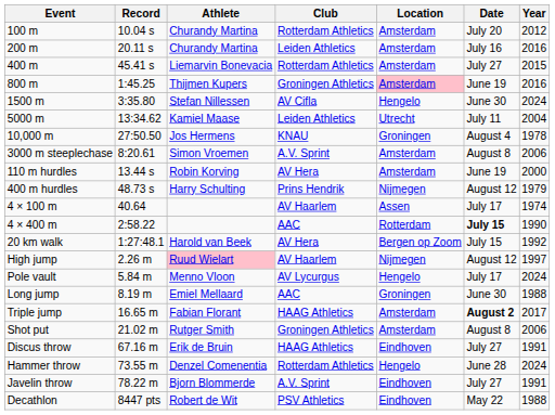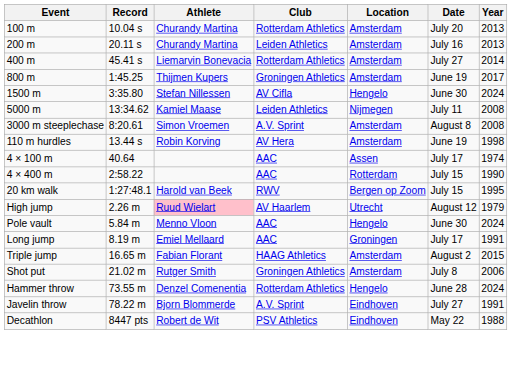 <table class = "wikitable" align = "center">
 <tr>
 <th>Event</th>
 <th>Record</th>
 <th>Athlete</th>
 <th>Club</th>
 <th>Location</th>
 <th>Date</th>
 <th>Year</th>
 </tr>
 <tr>
 <td>100 m</td>
 <td>10.04 s</td>
 <td><a href='#'>Churandy Martina</a></td>
 <td><a href='#'>Rotterdam Athletics</a></td>
 <td><a href='#'>Amsterdam</a></td>
 <td>July 20</td>
-<td>2012</td>
+<td>2013</td>
 </tr>
 <tr>
 <td>200 m</td>
 <td>20.11 s</td>
 <td><a href='#'>Churandy Martina</a></td>
 <td><a href='#'>Leiden Athletics</a></td>
 <td><a href='#'>Amsterdam</a></td>
 <td>July 16</td>
-<td>2016</td>
+<td>2013</td>
 </tr>
 <tr>
 <td>400 m</td>
 <td>45.41 s</td>
 <td><a href='#'>Liemarvin Bonevacia</a></td>
 <td><a href='#'>Rotterdam Athletics</a></td>
 <td><a href='#'>Amsterdam</a></td>
 <td>July 27</td>
-<td>2015</td>
+<td>2014</td>
 </tr>
 <tr>
 <td>800 m</td>
 <td>1:45.25</td>
 <td><a href='#'>Thijmen Kupers</a></td>
 <td><a href='#'>Groningen Athletics</a></td>
-<td style="background: pink;"><a href='#'>Amsterdam</a></td>
+<td><a href='#'>Amsterdam</a></td>
 <td>June 19</td>
-<td>2016</td>
+<td>2017</td>
 </tr>
 <tr>
 <td>1500 m</td>
 <td>3:35.80</td>
 <td><a href='#'>Stefan Nillessen</a></td>
 <td><a href='#'>AV Cifla</a></td>
 <td><a href='#'>Hengelo</a></td>
 <td>June 30</td>
 <td>2024</td>
 </tr>
 <tr>
 <td>5000 m</td>
 <td>13:34.62</td>
 <td><a href='#'>Kamiel Maase</a></td>
 <td><a href='#'>Leiden Athletics</a></td>
-<td><a href='#'>Utrecht</a></td>
+<td><a href='#'>Nijmegen</a></td>
 <td>July 11</td>
-<td>2004</td>
-</tr>
-<tr>
-<td>10,000 m</td>
-<td>27:50.50</td>
-<td><a href='#'>Jos Hermens</a></td>
-<td><a href='#'>KNAU</a></td>
-<td><a href='#'>Groningen</a></td>
-<td>August 4</td>
-<td>1978</td>
+<td>2008</td>
 </tr>
 <tr>
 <td>3000 m steeplechase</td>
 <td>8:20.61</td>
 <td><a href='#'>Simon Vroemen</a></td>
 <td><a href='#'>A.V. Sprint</a></td>
 <td><a href='#'>Amsterdam</a></td>
 <td>August 8</td>
-<td>2006</td>
+<td>2008</td>
 </tr>
 <tr>
 <td>110 m hurdles</td>
 <td>13.44 s</td>
 <td><a href='#'>Robin Korving</a></td>
 <td><a href='#'>AV Hera</a></td>
 <td><a href='#'>Amsterdam</a></td>
 <td>June 19</td>
-<td>2000</td>
-</tr>
-<tr>
-<td>400 m hurdles</td>
-<td>48.73 s</td>
-<td><a href='#'>Harry Schulting</a></td>
-<td><a href='#'>Prins Hendrik</a></td>
-<td><a href='#'>Nijmegen</a></td>
-<td>August 12</td>
-<td>1979</td>
+<td>1998</td>
 </tr>
 <tr>
 <td>4 × 100 m</td>
 <td>40.64</td>
 <td></td>
-<td><a href='#'>AV Haarlem</a></td>
+<td><a href='#'>AAC</a></td>
 <td><a href='#'>Assen</a></td>
 <td>July 17</td>
 <td>1974</td>
 </tr>
 <tr>
 <td>4 × 400 m</td>
 <td>2:58.22</td>
 <td></td>
 <td><a href='#'>AAC</a></td>
 <td><a href='#'>Rotterdam</a></td>
-<td><strong>July 15</strong></td>
+<td>July 15</td>
 <td>1990</td>
 </tr>
 <tr>
 <td>20 km walk</td>
 <td>1:27:48.1</td>
 <td><a href='#'>Harold van Beek</a></td>
-<td><a href='#'>AV Hera</a></td>
+<td><a href='#'>RWV</a></td>
 <td><a href='#'>Bergen op Zoom</a></td>
 <td>July 15</td>
-<td>1992</td>
+<td>1995</td>
 </tr>
 <tr>
 <td>High jump</td>
 <td>2.26 m</td>
 <td style="background: pink;"><a href='#'>Ruud Wielart</a></td>
 <td><a href='#'>AV Haarlem</a></td>
-<td><a href='#'>Nijmegen</a></td>
+<td><a href='#'>Utrecht</a></td>
 <td>August 12</td>
-<td>1997</td>
+<td>1979</td>
 </tr>
 <tr>
 <td>Pole vault</td>
 <td>5.84 m</td>
 <td><a href='#'>Menno Vloon</a></td>
-<td><a href='#'>AV Lycurgus</a></td>
+<td><a href='#'>AAC</a></td>
 <td><a href='#'>Hengelo</a></td>
-<td>July 17</td>
+<td>June 30</td>
 <td>2024</td>
 </tr>
 <tr>
 <td>Long jump</td>
 <td>8.19 m</td>
 <td><a href='#'>Emiel Mellaard</a></td>
 <td><a href='#'>AAC</a></td>
 <td><a href='#'>Groningen</a></td>
-<td>June 30</td>
-<td>1988</td>
+<td>July 17</td>
+<td>1991</td>
 </tr>
 <tr>
 <td>Triple jump</td>
 <td>16.65 m</td>
 <td><a href='#'>Fabian Florant</a></td>
 <td><a href='#'>HAAG Athletics</a></td>
 <td><a href='#'>Amsterdam</a></td>
-<td><strong>August 2</strong></td>
-<td>2017</td>
+<td>August 2</td>
+<td>2015</td>
 </tr>
 <tr>
 <td>Shot put</td>
 <td>21.02 m</td>
 <td><a href='#'>Rutger Smith</a></td>
 <td><a href='#'>Groningen Athletics</a></td>
 <td><a href='#'>Amsterdam</a></td>
-<td>August 8</td>
+<td>July 8</td>
 <td>2006</td>
-</tr>
-<tr>
-<td>Discus throw</td>
-<td>67.16 m</td>
-<td><a href='#'>Erik de Bruin</a></td>
-<td><a href='#'>HAAG Athletics</a></td>
-<td><a href='#'>Eindhoven</a></td>
-<td>July 27</td>
-<td>1991</td>
 </tr>
 <tr>
 <td>Hammer throw</td>
 <td>73.55 m</td>
 <td><a href='#'>Denzel Comenentia</a></td>
 <td><a href='#'>Rotterdam Athletics</a></td>
 <td><a href='#'>Hengelo</a></td>
 <td>June 28</td>
 <td>2024</td>
 </tr>
 <tr>
 <td>Javelin throw</td>
 <td>78.22 m</td>
 <td><a href='#'>Bjorn Blommerde</a></td>
 <td><a href='#'>A.V. Sprint</a></td>
 <td><a href='#'>Eindhoven</a></td>
 <td>July 27</td>
 <td>1991</td>
 </tr>
 <tr>
 <td>Decathlon</td>
 <td>8447 pts</td>
 <td><a href='#'>Robert de Wit</a></td>
 <td><a href='#'>PSV Athletics</a></td>
 <td><a href='#'>Eindhoven</a></td>
 <td>May 22</td>
 <td>1988</td>
 </tr>
 </table>
